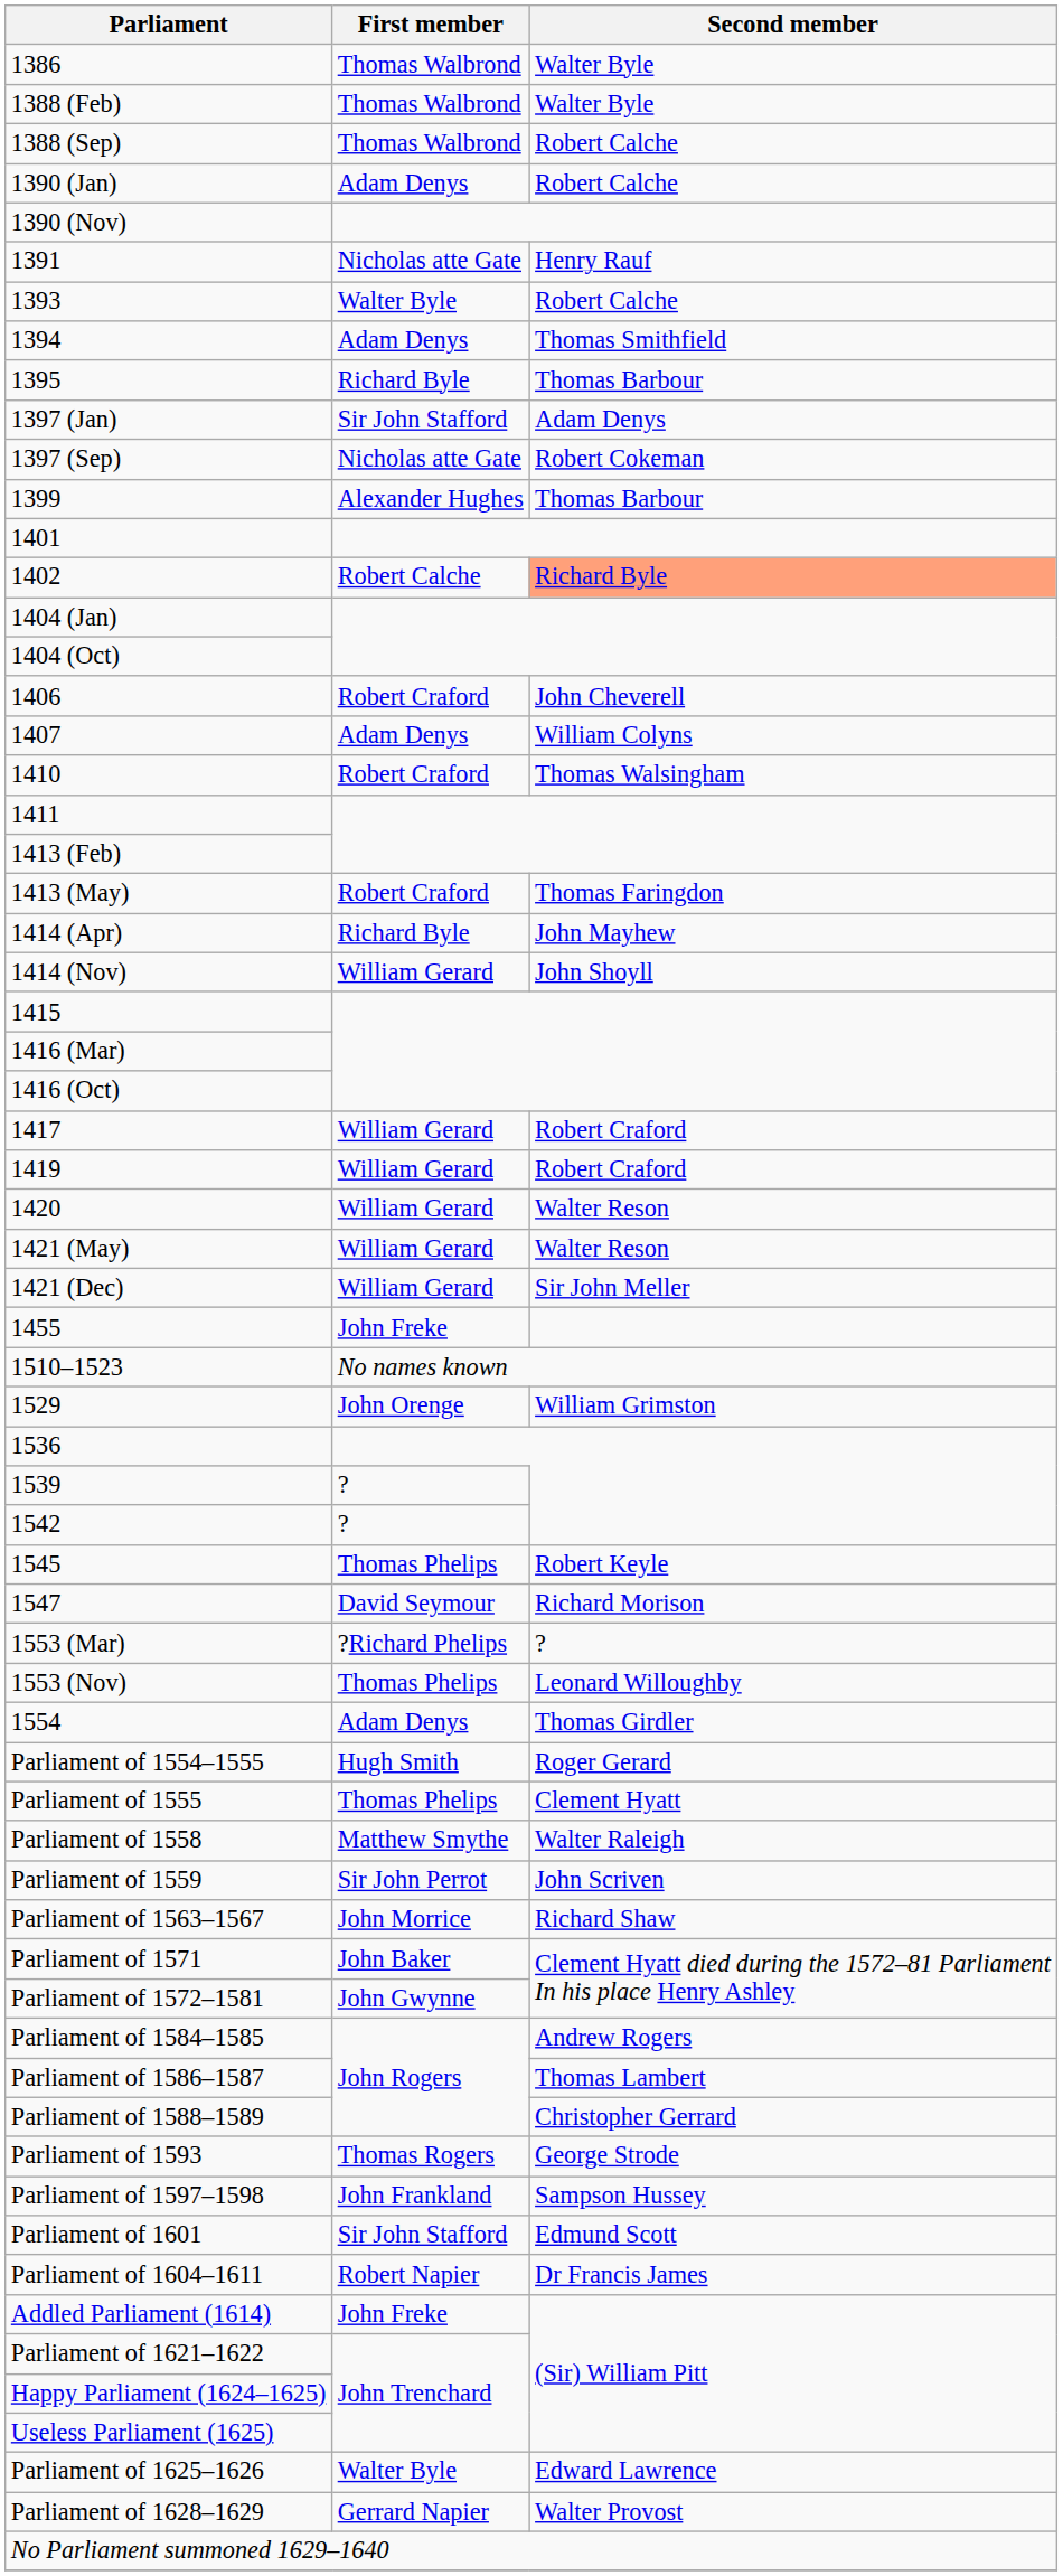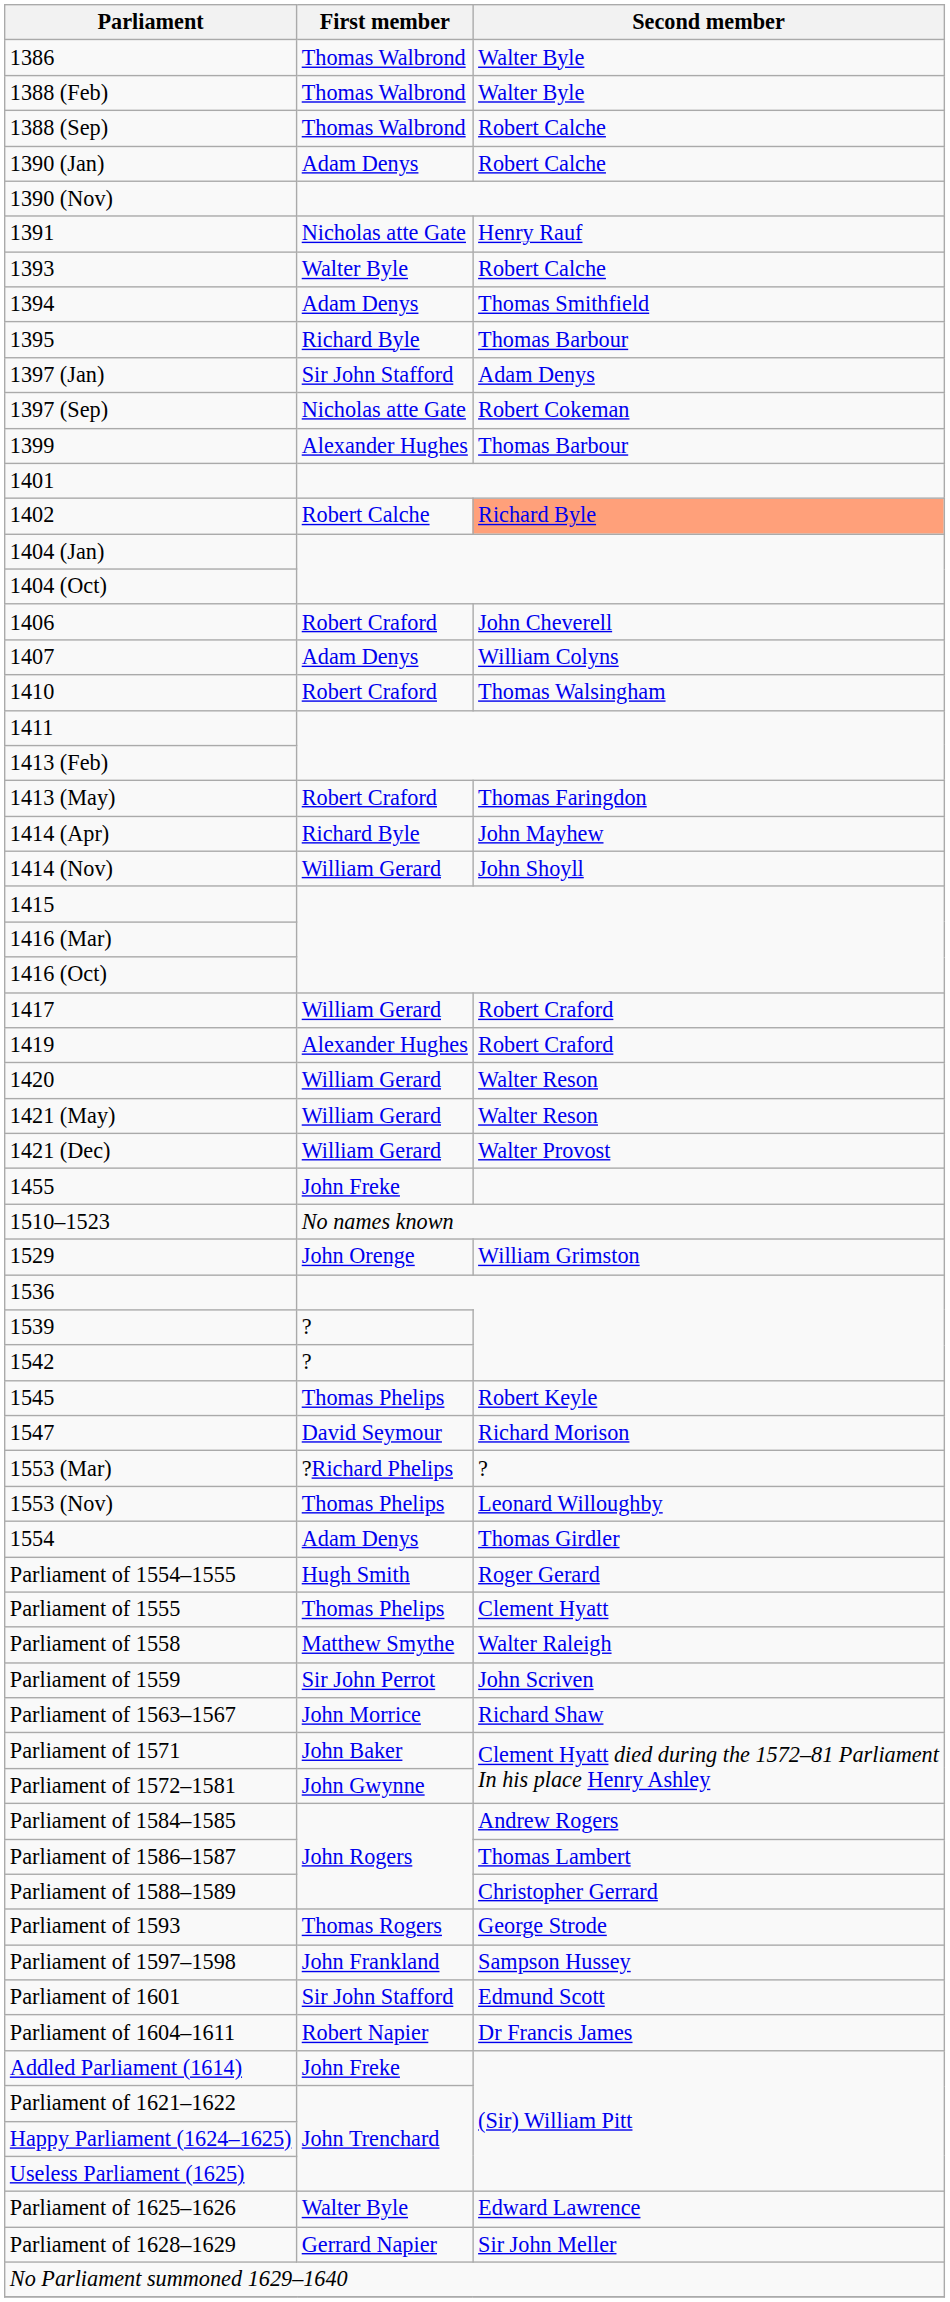 <table class="wikitable">
 <tr>
 <th>Parliament</th>
 <th>First member</th>
 <th>Second member</th>
 </tr>
 <tr>
 <td>1386</td>
 <td><a href='#'>Thomas Walbrond</a></td>
 <td><a href='#'>Walter Byle</a></td>
 </tr>
 <tr>
 <td>1388 (Feb)</td>
 <td><a href='#'>Thomas Walbrond</a></td>
 <td><a href='#'>Walter Byle</a></td>
 </tr>
 <tr>
 <td>1388 (Sep)</td>
 <td><a href='#'>Thomas Walbrond</a></td>
 <td><a href='#'>Robert Calche</a></td>
 </tr>
 <tr>
 <td>1390 (Jan)</td>
 <td><a href='#'>Adam Denys</a></td>
 <td><a href='#'>Robert Calche</a></td>
 </tr>
 <tr>
 <td>1390 (Nov)</td>
 </tr>
 <tr>
 <td>1391</td>
 <td><a href='#'>Nicholas atte Gate</a></td>
 <td><a href='#'>Henry Rauf</a></td>
 </tr>
 <tr>
 <td>1393</td>
 <td><a href='#'>Walter Byle</a></td>
 <td><a href='#'>Robert Calche</a></td>
 </tr>
 <tr>
 <td>1394</td>
 <td><a href='#'>Adam Denys</a></td>
 <td><a href='#'>Thomas Smithfield</a></td>
 </tr>
 <tr>
 <td>1395</td>
 <td><a href='#'>Richard Byle</a></td>
 <td><a href='#'>Thomas Barbour</a></td>
 </tr>
 <tr>
 <td>1397 (Jan)</td>
 <td><a href='#'>Sir John Stafford</a></td>
 <td><a href='#'>Adam Denys</a></td>
 </tr>
 <tr>
 <td>1397 (Sep)</td>
 <td><a href='#'>Nicholas atte Gate</a></td>
 <td><a href='#'>Robert Cokeman</a></td>
 </tr>
 <tr>
 <td>1399</td>
 <td><a href='#'>Alexander Hughes</a></td>
 <td><a href='#'>Thomas Barbour</a></td>
 </tr>
 <tr>
 <td>1401</td>
 </tr>
 <tr>
 <td>1402</td>
 <td><a href='#'>Robert Calche</a></td>
 <td style="background: lightsalmon;"><a href='#'>Richard Byle</a></td>
 </tr>
 <tr>
 <td>1404 (Jan)</td>
 </tr>
 <tr>
 <td>1404 (Oct)</td>
 </tr>
 <tr>
 <td>1406</td>
 <td><a href='#'>Robert Craford</a></td>
 <td><a href='#'>John Cheverell</a></td>
 </tr>
 <tr>
 <td>1407</td>
 <td><a href='#'>Adam Denys</a></td>
 <td><a href='#'>William Colyns</a></td>
 </tr>
 <tr>
 <td>1410</td>
 <td><a href='#'>Robert Craford</a></td>
 <td><a href='#'>Thomas Walsingham</a></td>
 </tr>
 <tr>
 <td>1411</td>
 </tr>
 <tr>
 <td>1413 (Feb)</td>
 </tr>
 <tr>
 <td>1413 (May)</td>
 <td><a href='#'>Robert Craford</a></td>
 <td><a href='#'>Thomas Faringdon</a></td>
 </tr>
 <tr>
 <td>1414 (Apr)</td>
 <td><a href='#'>Richard Byle</a></td>
 <td><a href='#'>John Mayhew</a></td>
 </tr>
 <tr>
 <td>1414 (Nov)</td>
 <td><a href='#'>William Gerard</a></td>
 <td><a href='#'>John Shoyll</a></td>
 </tr>
 <tr>
 <td>1415</td>
 </tr>
 <tr>
 <td>1416 (Mar)</td>
 </tr>
 <tr>
 <td>1416 (Oct)</td>
 </tr>
 <tr>
 <td>1417</td>
 <td><a href='#'>William Gerard</a></td>
 <td><a href='#'>Robert Craford</a></td>
 </tr>
 <tr>
 <td>1419</td>
-<td><a href='#'>William Gerard</a></td>
+<td><a href='#'>Alexander Hughes</a></td>
 <td><a href='#'>Robert Craford</a></td>
 </tr>
 <tr>
 <td>1420</td>
 <td><a href='#'>William Gerard</a></td>
 <td><a href='#'>Walter Reson</a></td>
 </tr>
 <tr>
 <td>1421 (May)</td>
 <td><a href='#'>William Gerard</a></td>
 <td><a href='#'>Walter Reson</a></td>
 </tr>
 <tr>
 <td>1421 (Dec)</td>
 <td><a href='#'>William Gerard</a></td>
-<td><a href='#'>Sir John Meller</a></td>
+<td><a href='#'>Walter Provost</a></td>
 </tr>
 <tr>
 <td>1455</td>
 <td><a href='#'>John Freke</a></td>
 <td></td>
 </tr>
 <tr>
 <td>1510–1523</td>
 <td colspan = "2"><em>No names known</em></td>
 </tr>
 <tr>
 <td>1529</td>
 <td><a href='#'>John Orenge</a></td>
 <td><a href='#'>William Grimston</a></td>
 </tr>
 <tr>
 <td>1536</td>
 </tr>
 <tr>
 <td>1539</td>
 <td>?</td>
 </tr>
 <tr>
 <td>1542</td>
 <td>?</td>
 </tr>
 <tr>
 <td>1545</td>
 <td><a href='#'>Thomas Phelips</a></td>
 <td><a href='#'>Robert Keyle</a></td>
 </tr>
 <tr>
 <td>1547</td>
 <td><a href='#'>David Seymour</a></td>
 <td><a href='#'>Richard Morison</a></td>
 </tr>
 <tr>
 <td>1553 (Mar)</td>
 <td>?<a href='#'>Richard Phelips</a></td>
 <td>?</td>
 </tr>
 <tr>
 <td>1553 (Nov)</td>
 <td><a href='#'>Thomas Phelips</a></td>
 <td><a href='#'>Leonard Willoughby</a></td>
 </tr>
 <tr>
 <td>1554</td>
 <td><a href='#'>Adam Denys</a></td>
 <td><a href='#'>Thomas Girdler</a></td>
 </tr>
 <tr>
 <td>Parliament of 1554–1555</td>
 <td><a href='#'>Hugh Smith</a></td>
 <td><a href='#'>Roger Gerard</a></td>
 </tr>
 <tr>
 <td>Parliament of 1555</td>
 <td><a href='#'>Thomas Phelips</a></td>
 <td><a href='#'>Clement Hyatt</a></td>
 </tr>
 <tr>
 <td>Parliament of 1558</td>
 <td><a href='#'>Matthew Smythe</a></td>
 <td><a href='#'>Walter Raleigh</a></td>
 </tr>
 <tr>
 <td>Parliament of 1559</td>
 <td><a href='#'>Sir John Perrot</a></td>
 <td><a href='#'>John Scriven</a></td>
 </tr>
 <tr>
 <td>Parliament of 1563–1567</td>
 <td><a href='#'>John Morrice</a></td>
 <td><a href='#'>Richard Shaw</a></td>
 </tr>
 <tr>
 <td>Parliament of 1571</td>
 <td><a href='#'>John Baker</a></td>
 <td rowspan="2"><a href='#'>Clement Hyatt</a> <em>died during the 1572–81 Parliament</em><br><em>In his place</em> <a href='#'>Henry Ashley</a></td>
 </tr>
 <tr>
 <td>Parliament of 1572–1581</td>
 <td><a href='#'>John Gwynne</a></td>
 </tr>
 <tr>
 <td>Parliament of 1584–1585</td>
 <td rowspan="3"><a href='#'>John Rogers</a></td>
 <td><a href='#'>Andrew Rogers</a></td>
 </tr>
 <tr>
 <td>Parliament of 1586–1587</td>
 <td><a href='#'>Thomas Lambert</a></td>
 </tr>
 <tr>
 <td>Parliament of 1588–1589</td>
 <td><a href='#'>Christopher Gerrard</a></td>
 </tr>
 <tr>
 <td>Parliament of 1593</td>
 <td><a href='#'>Thomas Rogers</a></td>
 <td><a href='#'>George Strode</a></td>
 </tr>
 <tr>
 <td>Parliament of 1597–1598</td>
 <td><a href='#'>John Frankland</a></td>
 <td><a href='#'>Sampson Hussey</a></td>
 </tr>
 <tr>
 <td>Parliament of 1601</td>
 <td><a href='#'>Sir John Stafford</a></td>
 <td><a href='#'>Edmund Scott</a></td>
 </tr>
 <tr>
 <td>Parliament of 1604–1611</td>
 <td><a href='#'>Robert Napier</a></td>
 <td><a href='#'>Dr Francis James</a></td>
 </tr>
 <tr>
 <td><a href='#'>Addled Parliament (1614)</a></td>
 <td><a href='#'>John Freke</a></td>
 <td rowspan="4"><a href='#'>(Sir) William Pitt</a></td>
 </tr>
 <tr>
 <td>Parliament of 1621–1622</td>
 <td rowspan="3"><a href='#'>John Trenchard</a></td>
 </tr>
 <tr>
 <td><a href='#'>Happy Parliament (1624–1625)</a></td>
 </tr>
 <tr>
 <td><a href='#'>Useless Parliament (1625)</a></td>
 </tr>
 <tr>
 <td>Parliament of 1625–1626</td>
 <td><a href='#'>Walter Byle</a></td>
 <td><a href='#'>Edward Lawrence</a></td>
 </tr>
 <tr>
 <td>Parliament of 1628–1629</td>
 <td><a href='#'>Gerrard Napier</a></td>
-<td><a href='#'>Walter Provost</a></td>
+<td><a href='#'>Sir John Meller</a></td>
 </tr>
 <tr>
 <td colspan="4"><em>No Parliament summoned 1629–1640</em></td>
 </tr>
 <tr>
 </tr>
 </table>
